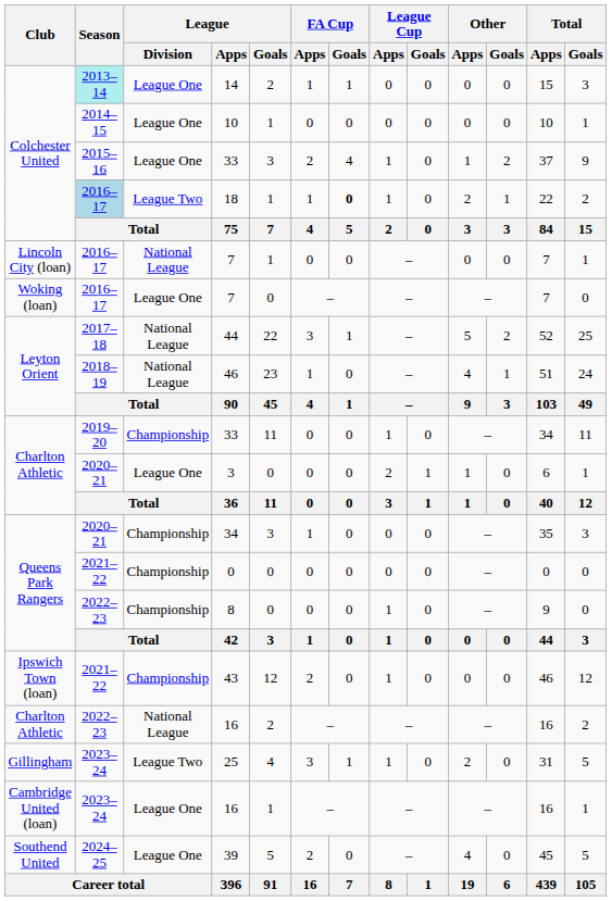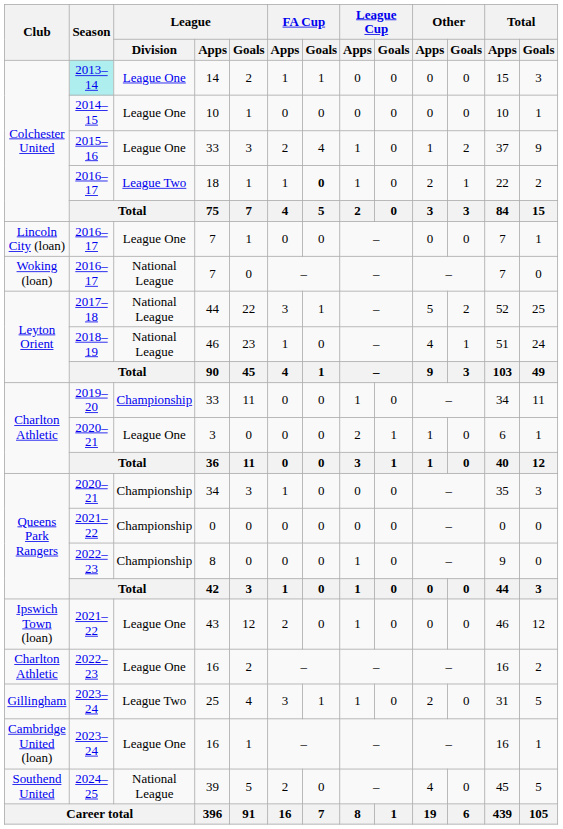 <table class=wikitable style="text-align: center;">
 <tr>
 <th rowspan=2>Club</th>
 <th rowspan=2>Season</th>
 <th colspan=3>League</th>
 <th colspan=2><a href='#'>FA Cup</a></th>
 <th colspan=2><a href='#'>League Cup</a></th>
 <th colspan=2>Other</th>
 <th colspan=2>Total</th>
 </tr>
 <tr>
 <th>Division</th>
 <th>Apps</th>
 <th>Goals</th>
 <th>Apps</th>
 <th>Goals</th>
 <th>Apps</th>
 <th>Goals</th>
 <th>Apps</th>
 <th>Goals</th>
 <th>Apps</th>
 <th>Goals</th>
 </tr>
 <tr>
 <td rowspan="5"><a href='#'>Colchester United</a></td>
 <td style="background: paleturquoise;"><a href='#'>2013–14</a></td>
 <td><a href='#'>League One</a></td>
 <td>14</td>
 <td>2</td>
 <td>1</td>
 <td>1</td>
 <td>0</td>
 <td>0</td>
 <td>0</td>
 <td>0</td>
 <td>15</td>
 <td>3</td>
 </tr>
 <tr>
 <td><a href='#'>2014–15</a></td>
 <td>League One</td>
 <td>10</td>
 <td>1</td>
 <td>0</td>
 <td>0</td>
 <td>0</td>
 <td>0</td>
 <td>0</td>
 <td>0</td>
 <td>10</td>
 <td>1</td>
 </tr>
 <tr>
 <td><a href='#'>2015–16</a></td>
 <td>League One</td>
 <td>33</td>
 <td>3</td>
 <td>2</td>
 <td>4</td>
 <td>1</td>
 <td>0</td>
 <td>1</td>
 <td>2</td>
 <td>37</td>
 <td>9</td>
 </tr>
 <tr>
-<td style="background: lightblue;"><a href='#'>2016–17</a></td>
+<td><a href='#'>2016–17</a></td>
 <td><a href='#'>League Two</a></td>
 <td>18</td>
 <td>1</td>
 <td>1</td>
 <td><strong>0</strong></td>
 <td>1</td>
 <td>0</td>
 <td>2</td>
 <td>1</td>
 <td>22</td>
 <td>2</td>
 </tr>
 <tr>
 <th colspan=2>Total</th>
 <th>75</th>
 <th>7</th>
 <th>4</th>
 <th>5</th>
 <th>2</th>
 <th>0</th>
 <th>3</th>
 <th>3</th>
 <th>84</th>
 <th>15</th>
 </tr>
 <tr>
 <td><a href='#'>Lincoln City</a> (loan)</td>
 <td><a href='#'>2016–17</a></td>
-<td><a href='#'>National League</a></td>
+<td>League One</td>
 <td>7</td>
 <td>1</td>
 <td>0</td>
 <td>0</td>
 <td colspan="2">–</td>
 <td>0</td>
 <td>0</td>
 <td>7</td>
 <td>1</td>
 </tr>
 <tr>
 <td><a href='#'>Woking</a> (loan)</td>
 <td><a href='#'>2016–17</a></td>
-<td>League One</td>
+<td>National League</td>
 <td>7</td>
 <td>0</td>
 <td colspan="2">–</td>
 <td colspan="2">–</td>
 <td colspan="2">–</td>
 <td>7</td>
 <td>0</td>
 </tr>
 <tr>
 <td rowspan=3><a href='#'>Leyton Orient</a></td>
 <td><a href='#'>2017–18</a></td>
 <td>National League</td>
 <td>44</td>
 <td>22</td>
 <td>3</td>
 <td>1</td>
 <td colspan=2>–</td>
 <td>5</td>
 <td>2</td>
 <td>52</td>
 <td>25</td>
 </tr>
 <tr>
 <td><a href='#'>2018–19</a></td>
 <td>National League</td>
 <td>46</td>
 <td>23</td>
 <td>1</td>
 <td>0</td>
 <td colspan=2>–</td>
 <td>4</td>
 <td>1</td>
 <td>51</td>
 <td>24</td>
 </tr>
 <tr>
 <th colspan=2>Total</th>
 <th>90</th>
 <th>45</th>
 <th>4</th>
 <th>1</th>
 <th colspan=2>–</th>
 <th>9</th>
 <th>3</th>
 <th>103</th>
 <th>49</th>
 </tr>
 <tr>
 <td rowspan=3><a href='#'>Charlton Athletic</a></td>
 <td><a href='#'>2019–20</a></td>
 <td><a href='#'>Championship</a></td>
 <td>33</td>
 <td>11</td>
 <td>0</td>
 <td>0</td>
 <td>1</td>
 <td>0</td>
 <td colspan=2>–</td>
 <td>34</td>
 <td>11</td>
 </tr>
 <tr>
 <td><a href='#'>2020–21</a></td>
 <td>League One</td>
 <td>3</td>
 <td>0</td>
 <td>0</td>
 <td>0</td>
 <td>2</td>
 <td>1</td>
 <td>1</td>
 <td>0</td>
 <td>6</td>
 <td>1</td>
 </tr>
 <tr>
 <th colspan=2>Total</th>
 <th>36</th>
 <th>11</th>
 <th>0</th>
 <th>0</th>
 <th>3</th>
 <th>1</th>
 <th>1</th>
 <th>0</th>
 <th>40</th>
 <th>12</th>
 </tr>
 <tr>
 <td rowspan=4><a href='#'>Queens Park Rangers</a></td>
 <td><a href='#'>2020–21</a></td>
 <td>Championship</td>
 <td>34</td>
 <td>3</td>
 <td>1</td>
 <td>0</td>
 <td>0</td>
 <td>0</td>
 <td colspan=2>–</td>
 <td>35</td>
 <td>3</td>
 </tr>
 <tr>
 <td><a href='#'>2021–22</a></td>
 <td>Championship</td>
 <td>0</td>
 <td>0</td>
 <td>0</td>
 <td>0</td>
 <td>0</td>
 <td>0</td>
 <td colspan=2>–</td>
 <td>0</td>
 <td>0</td>
 </tr>
 <tr>
 <td><a href='#'>2022–23</a></td>
 <td>Championship</td>
 <td>8</td>
 <td>0</td>
 <td>0</td>
 <td>0</td>
 <td>1</td>
 <td>0</td>
 <td colspan=2>–</td>
 <td>9</td>
 <td>0</td>
 </tr>
 <tr>
 <th colspan=2>Total</th>
 <th>42</th>
 <th>3</th>
 <th>1</th>
 <th>0</th>
 <th>1</th>
 <th>0</th>
 <th>0</th>
 <th>0</th>
 <th>44</th>
 <th>3</th>
 </tr>
 <tr>
 <td><a href='#'>Ipswich Town</a> (loan)</td>
 <td><a href='#'>2021–22</a></td>
-<td><a href='#'>Championship</a></td>
+<td>League One</td>
 <td>43</td>
 <td>12</td>
 <td>2</td>
 <td>0</td>
 <td>1</td>
 <td>0</td>
 <td>0</td>
 <td>0</td>
 <td>46</td>
 <td>12</td>
 </tr>
 <tr>
 <td><a href='#'>Charlton Athletic</a></td>
 <td><a href='#'>2022–23</a></td>
-<td>National League</td>
+<td>League One</td>
 <td>16</td>
 <td>2</td>
 <td colspan=2>–</td>
 <td colspan=2>–</td>
 <td colspan=2>–</td>
 <td>16</td>
 <td>2</td>
 </tr>
 <tr>
 <td><a href='#'>Gillingham</a></td>
 <td><a href='#'>2023–24</a></td>
 <td>League Two</td>
 <td>25</td>
 <td>4</td>
 <td>3</td>
 <td>1</td>
 <td>1</td>
 <td>0</td>
 <td>2</td>
 <td>0</td>
 <td>31</td>
 <td>5</td>
 </tr>
 <tr>
 <td><a href='#'>Cambridge United</a> (loan)</td>
 <td><a href='#'>2023–24</a></td>
 <td>League One</td>
 <td>16</td>
 <td>1</td>
 <td colspan=2>–</td>
 <td colspan=2>–</td>
 <td colspan=2>–</td>
 <td>16</td>
 <td>1</td>
 </tr>
 <tr>
 <td><a href='#'>Southend United</a></td>
 <td><a href='#'>2024–25</a></td>
-<td>League One</td>
+<td>National League</td>
 <td>39</td>
 <td>5</td>
 <td>2</td>
 <td>0</td>
 <td colspan=2>–</td>
 <td>4</td>
 <td>0</td>
 <td>45</td>
 <td>5</td>
 </tr>
 <tr>
 <th colspan="3">Career total</th>
 <th>396</th>
 <th>91</th>
 <th>16</th>
 <th>7</th>
 <th>8</th>
 <th>1</th>
 <th>19</th>
 <th>6</th>
 <th>439</th>
 <th>105</th>
 </tr>
 </table>
